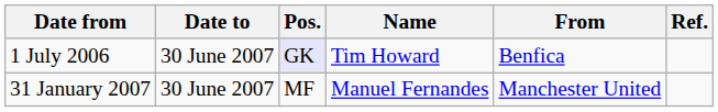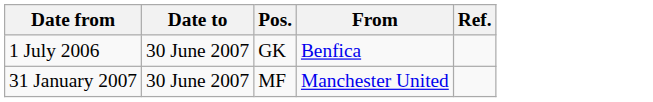 <table class="wikitable">
 <tr>
 <th>Date from</th>
 <th>Date to</th>
 <th>Pos.</th>
-<th>Name</th>
 <th>From</th>
 <th>Ref.</th>
 </tr>
 <tr>
 <td>1 July 2006</td>
 <td>30 June 2007</td>
-<td style="background: lavender;">GK</td>
-<td> <a href='#'>Tim Howard</a></td>
+<td>GK</td>
 <td> <a href='#'>Benfica</a></td>
 <td align="center"></td>
 </tr>
 <tr>
 <td>31 January 2007</td>
 <td>30 June 2007</td>
 <td>MF</td>
-<td> <a href='#'>Manuel Fernandes</a></td>
 <td> <a href='#'>Manchester United</a></td>
 <td align="center"></td>
 </tr>
 </table>
